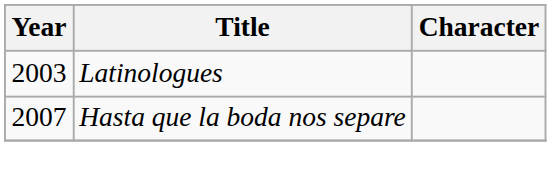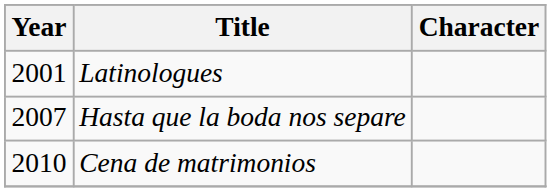 <table class="wikitable" style="font-size: 90%;">
 <tr>
 <th>Year</th>
 <th>Title</th>
 <th>Character</th>
 </tr>
 <tr>
-<td>2003</td>
+<td>2001</td>
 <td><em>Latinologues</em></td>
 <td></td>
 </tr>
 <tr>
 <td>2007</td>
 <td><em>Hasta que la boda nos separe</em></td>
 <td></td>
 </tr>
 <tr>
+<td>2010</td>
+<td><em>Cena de matrimonios</em></td>
+<td></td>
+</tr>
+<tr>
 </tr>
 </table>
